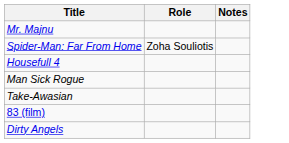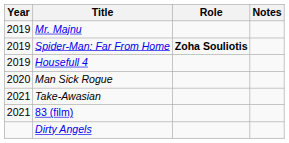 <table class="wikitable sortable">
 <tr>
+<th>Year</th>
 <th>Title</th>
 <th>Role</th>
 <th>Notes</th>
 </tr>
 <tr>
+<td>2019</td>
 <td><em><a href='#'>Mr. Majnu</a></em></td>
 <td></td>
 <td></td>
 </tr>
 <tr>
+<td>2019</td>
 <td><em><a href='#'>Spider-Man: Far From Home</a></em></td>
-<td>Zoha Souliotis</td>
+<td><strong>Zoha Souliotis</strong></td>
 <td></td>
 </tr>
 <tr>
+<td>2019</td>
 <td><em><a href='#'>Housefull 4</a></em></td>
 <td></td>
 <td></td>
 </tr>
 <tr>
+<td>2020</td>
 <td><em>Man Sick Rogue</em></td>
 <td></td>
 <td></td>
 </tr>
 <tr>
+<td>2021</td>
 <td><em>Take-Awasian</em></td>
 <td></td>
 <td></td>
 </tr>
 <tr>
+<td>2021</td>
 <td><a href='#'>83 (film)</a></td>
 <td></td>
 <td></td>
 </tr>
 <tr>
+<td></td>
 <td><em><a href='#'>Dirty Angels</a></em></td>
 <td></td>
 <td></td>
 </tr>
 </table>
